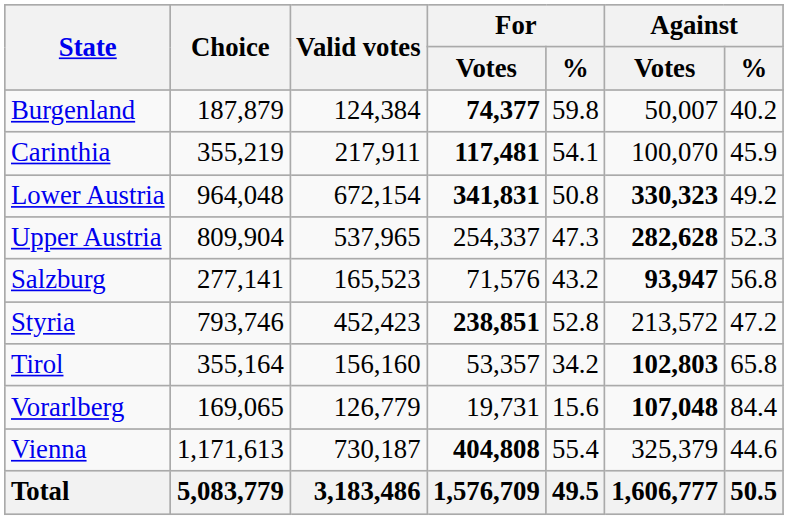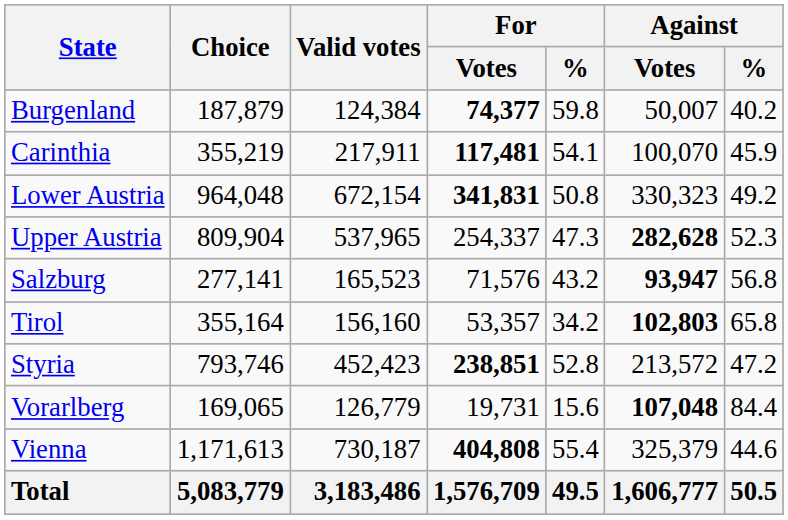 <table class="wikitable sortable" style=text-align:right>
 <tr>
 <th rowspan=2><a href='#'>State</a></th>
 <th rowspan=2>Choice</th>
 <th rowspan=2>Valid votes</th>
 <th colspan=2>For</th>
 <th colspan=2>Against</th>
 </tr>
 <tr>
 <th>Votes</th>
 <th>%</th>
 <th>Votes</th>
 <th>%</th>
 </tr>
 <tr>
 <td align=left><a href='#'>Burgenland</a></td>
 <td>187,879</td>
 <td>124,384</td>
 <td><strong>74,377</strong></td>
 <td>59.8</td>
 <td>50,007</td>
 <td>40.2</td>
 </tr>
 <tr>
 <td align=left><a href='#'>Carinthia</a></td>
 <td>355,219</td>
 <td>217,911</td>
 <td><strong>117,481</strong></td>
 <td>54.1</td>
 <td>100,070</td>
 <td>45.9</td>
 </tr>
 <tr>
 <td align=left><a href='#'>Lower Austria</a></td>
 <td>964,048</td>
 <td>672,154</td>
 <td><strong>341,831</strong></td>
 <td>50.8</td>
-<td><strong>330,323</strong></td>
+<td>330,323</td>
 <td>49.2</td>
 </tr>
 <tr>
 <td align=left><a href='#'>Upper Austria</a></td>
 <td>809,904</td>
 <td>537,965</td>
 <td>254,337</td>
 <td>47.3</td>
 <td><strong>282,628</strong></td>
 <td>52.3</td>
 </tr>
 <tr>
 <td align=left><a href='#'>Salzburg</a></td>
 <td>277,141</td>
 <td>165,523</td>
 <td>71,576</td>
 <td>43.2</td>
 <td><strong>93,947</strong></td>
 <td>56.8</td>
 </tr>
 <tr>
+<td align=left><a href='#'>Tirol</a></td>
+<td>355,164</td>
+<td>156,160</td>
+<td>53,357</td>
+<td>34.2</td>
+<td><strong>102,803</strong></td>
+<td>65.8</td>
+</tr>
+<tr>
 <td align=left><a href='#'>Styria</a></td>
 <td>793,746</td>
 <td>452,423</td>
 <td><strong>238,851</strong></td>
 <td>52.8</td>
 <td>213,572</td>
 <td>47.2</td>
-</tr>
-<tr>
-<td align=left><a href='#'>Tirol</a></td>
-<td>355,164</td>
-<td>156,160</td>
-<td>53,357</td>
-<td>34.2</td>
-<td><strong>102,803</strong></td>
-<td>65.8</td>
 </tr>
 <tr>
 <td align=left><a href='#'>Vorarlberg</a></td>
 <td>169,065</td>
 <td>126,779</td>
 <td>19,731</td>
 <td>15.6</td>
 <td><strong>107,048</strong></td>
 <td>84.4</td>
 </tr>
 <tr>
 <td align=left><a href='#'>Vienna</a></td>
 <td>1,171,613</td>
 <td>730,187</td>
 <td><strong>404,808</strong></td>
 <td>55.4</td>
 <td>325,379</td>
 <td>44.6</td>
 </tr>
 <tr>
 <th style=text-align:left>Total</th>
 <th style=text-align:right>5,083,779</th>
 <th style=text-align:right>3,183,486</th>
 <th style=text-align:right>1,576,709</th>
 <th style=text-align:right>49.5</th>
 <th class=hintergrundfarbe7 style=text-align:right>1,606,777</th>
 <th class=hintergrundfarbe7 style=text-align:right>50.5</th>
 </tr>
 </table>
